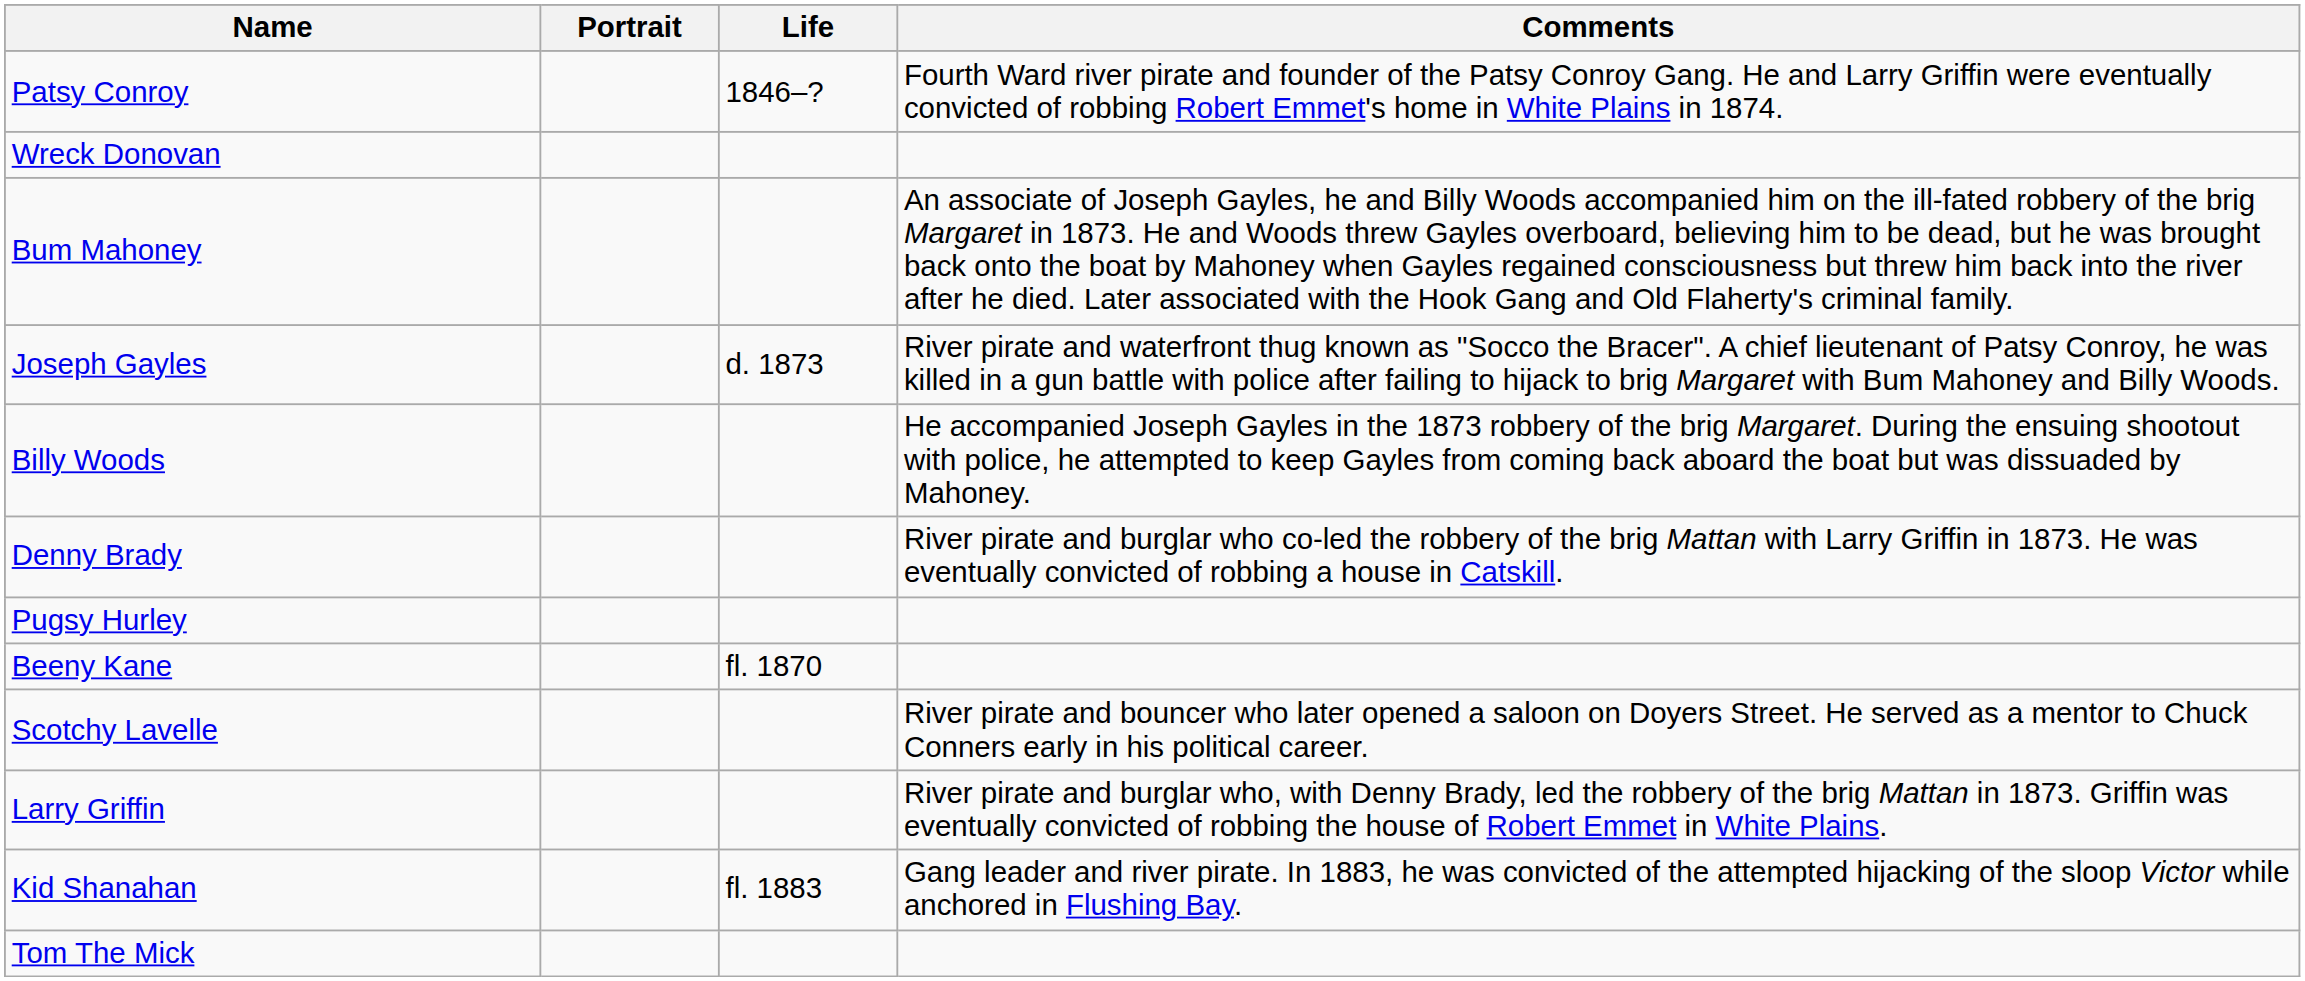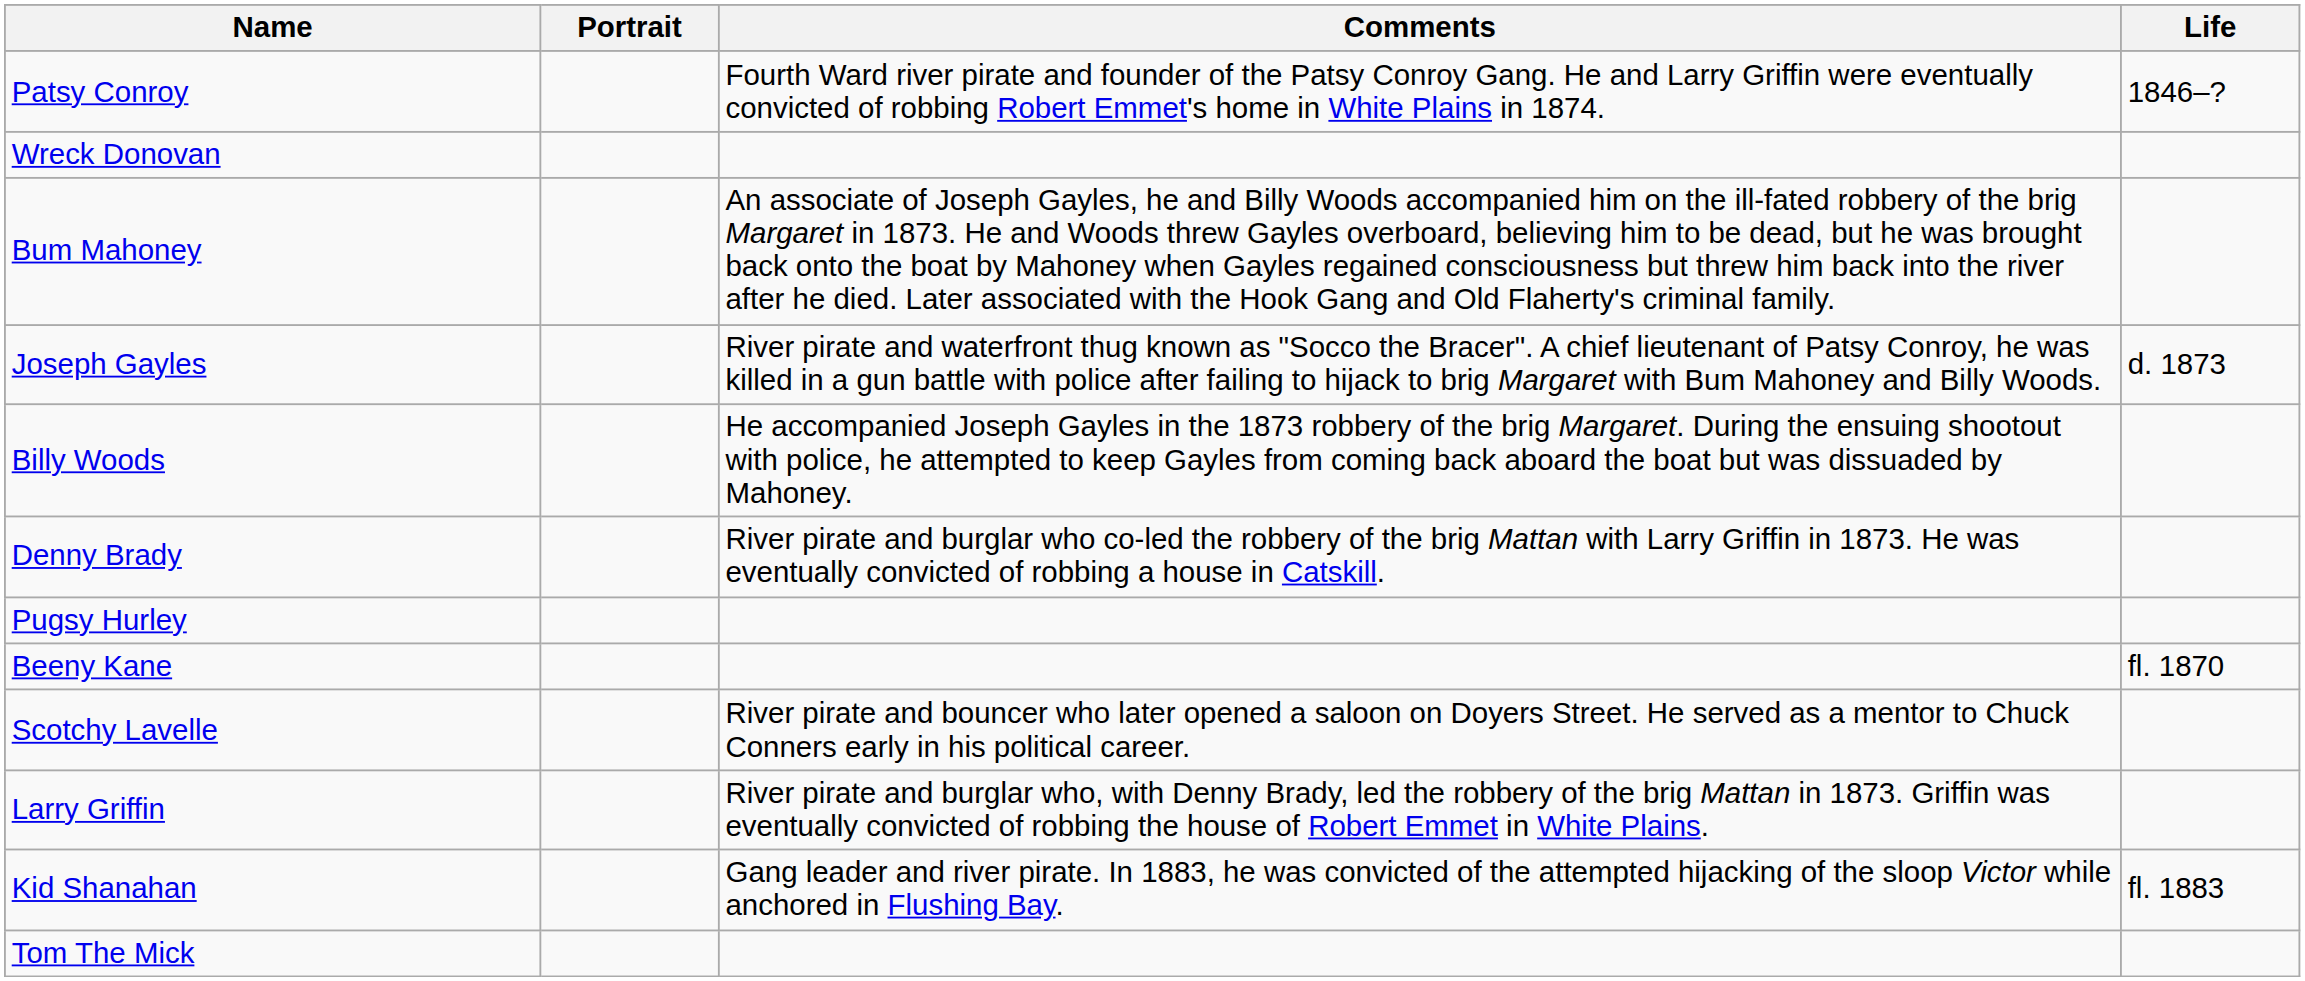 <table class=wikitable>
 <tr>
 <th width="21%">Name</th>
 <th width="7%">Portrait</th>
+<th width="55%">Comments</th>
 <th width="7%">Life</th>
-<th width="55%">Comments</th>
 </tr>
 <tr>
 <td><a href='#'>Patsy Conroy</a></td>
 <td></td>
+<td>Fourth Ward river pirate and founder of the Patsy Conroy Gang. He and Larry Griffin were eventually convicted of robbing <a href='#'>Robert Emmet</a>'s home in <a href='#'>White Plains</a> in 1874.</td>
 <td>1846–?</td>
-<td>Fourth Ward river pirate and founder of the Patsy Conroy Gang. He and Larry Griffin were eventually convicted of robbing <a href='#'>Robert Emmet</a>'s home in <a href='#'>White Plains</a> in 1874.</td>
 </tr>
 <tr>
 <td><a href='#'>Wreck Donovan</a></td>
 <td></td>
 <td></td>
 <td></td>
 </tr>
 <tr>
 <td><a href='#'>Bum Mahoney</a></td>
 <td></td>
+<td>An associate of Joseph Gayles, he and Billy Woods accompanied him on the ill-fated robbery of the brig <em>Margaret</em> in 1873. He and Woods threw Gayles overboard, believing him to be dead, but he was brought back onto the boat by Mahoney when Gayles regained consciousness but threw him back into the river after he died. Later associated with the Hook Gang and Old Flaherty's criminal family.</td>
 <td></td>
-<td>An associate of Joseph Gayles, he and Billy Woods accompanied him on the ill-fated robbery of the brig <em>Margaret</em> in 1873. He and Woods threw Gayles overboard, believing him to be dead, but he was brought back onto the boat by Mahoney when Gayles regained consciousness but threw him back into the river after he died. Later associated with the Hook Gang and Old Flaherty's criminal family.</td>
 </tr>
 <tr>
 <td><a href='#'>Joseph Gayles</a></td>
 <td></td>
+<td>River pirate and waterfront thug known as "Socco the Bracer". A chief lieutenant of Patsy Conroy, he was killed in a gun battle with police after failing to hijack to brig <em>Margaret</em> with Bum Mahoney and Billy Woods.</td>
 <td>d. 1873</td>
-<td>River pirate and waterfront thug known as "Socco the Bracer". A chief lieutenant of Patsy Conroy, he was killed in a gun battle with police after failing to hijack to brig <em>Margaret</em> with Bum Mahoney and Billy Woods.</td>
 </tr>
 <tr>
 <td><a href='#'>Billy Woods</a></td>
 <td></td>
+<td>He accompanied Joseph Gayles in the 1873 robbery of the brig <em>Margaret</em>. During the ensuing shootout with police, he attempted to keep Gayles from coming back aboard the boat but was dissuaded by Mahoney.</td>
 <td></td>
-<td>He accompanied Joseph Gayles in the 1873 robbery of the brig <em>Margaret</em>. During the ensuing shootout with police, he attempted to keep Gayles from coming back aboard the boat but was dissuaded by Mahoney.</td>
 </tr>
 <tr>
 <td><a href='#'>Denny Brady</a></td>
 <td></td>
+<td>River pirate and burglar who co-led the robbery of the brig <em>Mattan</em> with Larry Griffin in 1873. He was eventually convicted of robbing a house in <a href='#'>Catskill</a>.</td>
 <td></td>
-<td>River pirate and burglar who co-led the robbery of the brig <em>Mattan</em> with Larry Griffin in 1873. He was eventually convicted of robbing a house in <a href='#'>Catskill</a>.</td>
 </tr>
 <tr>
 <td><a href='#'>Pugsy Hurley</a></td>
 <td></td>
 <td></td>
 <td></td>
 </tr>
 <tr>
 <td><a href='#'>Beeny Kane</a></td>
 <td></td>
+<td></td>
 <td>fl. 1870</td>
-<td></td>
 </tr>
 <tr>
 <td><a href='#'>Scotchy Lavelle</a></td>
 <td></td>
+<td>River pirate and bouncer who later opened a saloon on Doyers Street. He served as a mentor to Chuck Conners early in his political career.</td>
 <td></td>
-<td>River pirate and bouncer who later opened a saloon on Doyers Street. He served as a mentor to Chuck Conners early in his political career.</td>
 </tr>
 <tr>
 <td><a href='#'>Larry Griffin</a></td>
 <td></td>
+<td>River pirate and burglar who, with Denny Brady, led the robbery of the brig <em>Mattan</em> in 1873. Griffin was eventually convicted of robbing the house of <a href='#'>Robert Emmet</a> in <a href='#'>White Plains</a>.</td>
 <td></td>
-<td>River pirate and burglar who, with Denny Brady, led the robbery of the brig <em>Mattan</em> in 1873. Griffin was eventually convicted of robbing the house of <a href='#'>Robert Emmet</a> in <a href='#'>White Plains</a>.</td>
 </tr>
 <tr>
 <td><a href='#'>Kid Shanahan</a></td>
 <td></td>
+<td>Gang leader and river pirate. In 1883, he was convicted of the attempted hijacking of the sloop <em>Victor</em> while anchored in <a href='#'>Flushing Bay</a>.</td>
 <td>fl. 1883</td>
-<td>Gang leader and river pirate. In 1883, he was convicted of the attempted hijacking of the sloop <em>Victor</em> while anchored in <a href='#'>Flushing Bay</a>.</td>
 </tr>
 <tr>
 <td><a href='#'>Tom The Mick</a></td>
 <td></td>
 <td></td>
 <td></td>
 </tr>
 </table>
